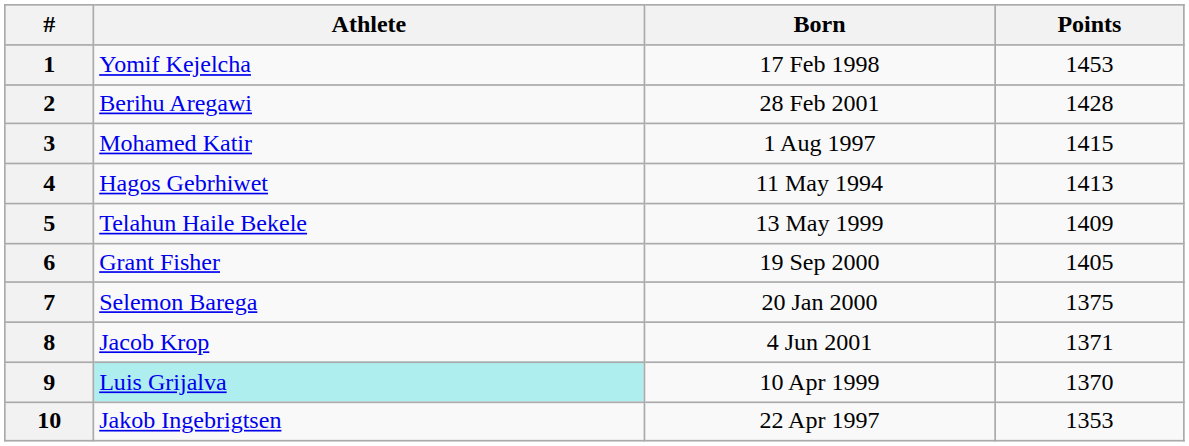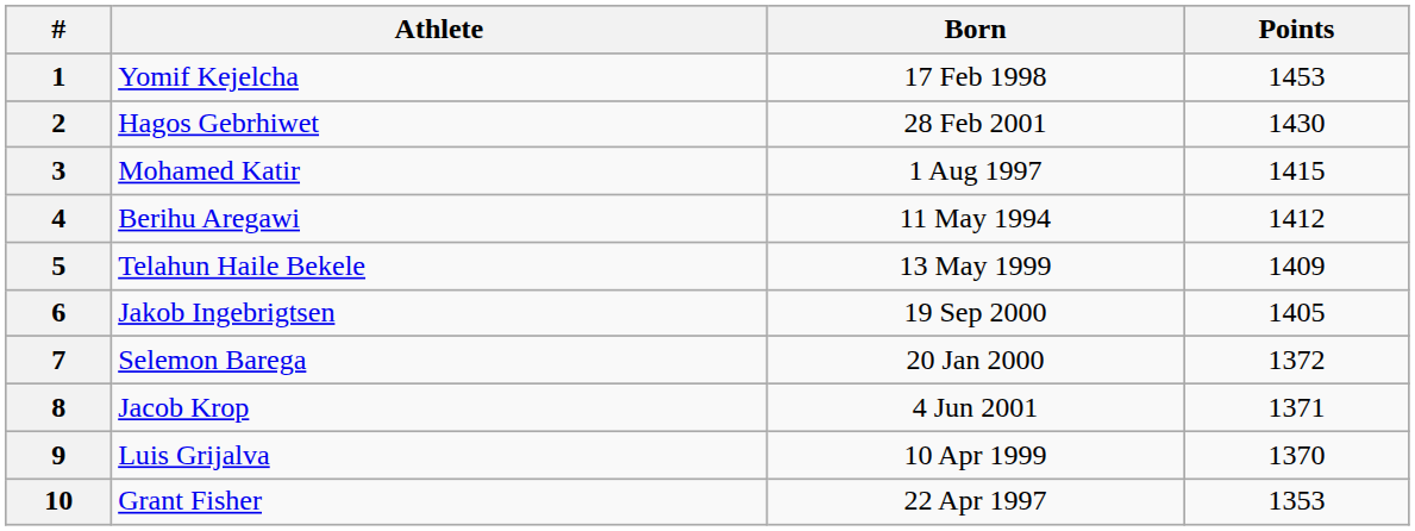 <table class="wikitable" width=80% style="font-size:90%; text-align:center;">
 <tr>
 <th>#</th>
 <th>Athlete</th>
 <th>Born</th>
 <th>Points</th>
 </tr>
 <tr>
 <th>1</th>
 <td align=left> <a href='#'>Yomif Kejelcha</a></td>
 <td>17 Feb 1998</td>
 <td>1453</td>
 </tr>
 <tr>
 <th>2</th>
-<td align=left> <a href='#'>Berihu Aregawi</a></td>
+<td align=left> <a href='#'>Hagos Gebrhiwet</a></td>
 <td>28 Feb 2001</td>
-<td>1428</td>
+<td>1430</td>
 </tr>
 <tr>
 <th>3</th>
 <td align=left> <a href='#'>Mohamed Katir</a></td>
 <td>1 Aug 1997</td>
 <td>1415</td>
 </tr>
 <tr>
 <th>4</th>
-<td align=left> <a href='#'>Hagos Gebrhiwet</a></td>
+<td align=left> <a href='#'>Berihu Aregawi</a></td>
 <td>11 May 1994</td>
-<td>1413</td>
+<td>1412</td>
 </tr>
 <tr>
 <th>5</th>
 <td align=left> <a href='#'>Telahun Haile Bekele</a></td>
 <td>13 May 1999</td>
 <td>1409</td>
 </tr>
 <tr>
 <th>6</th>
-<td align=left> <a href='#'>Grant Fisher</a></td>
+<td align=left> <a href='#'>Jakob Ingebrigtsen</a></td>
 <td>19 Sep 2000</td>
 <td>1405</td>
 </tr>
 <tr>
 <th>7</th>
 <td align=left> <a href='#'>Selemon Barega</a></td>
 <td>20 Jan 2000</td>
-<td>1375</td>
+<td>1372</td>
 </tr>
 <tr>
 <th>8</th>
 <td align=left> <a href='#'>Jacob Krop</a></td>
 <td>4 Jun 2001</td>
 <td>1371</td>
 </tr>
 <tr>
 <th>9</th>
-<td align=left style="background: paleturquoise;"> <a href='#'>Luis Grijalva</a></td>
+<td align=left> <a href='#'>Luis Grijalva</a></td>
 <td>10 Apr 1999</td>
 <td>1370</td>
 </tr>
 <tr>
 <th>10</th>
-<td align=left> <a href='#'>Jakob Ingebrigtsen</a></td>
+<td align=left> <a href='#'>Grant Fisher</a></td>
 <td>22 Apr 1997</td>
 <td>1353</td>
 </tr>
 </table>
